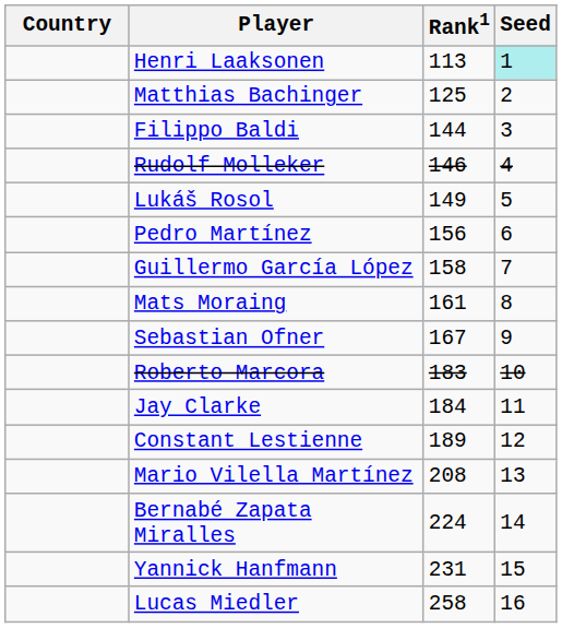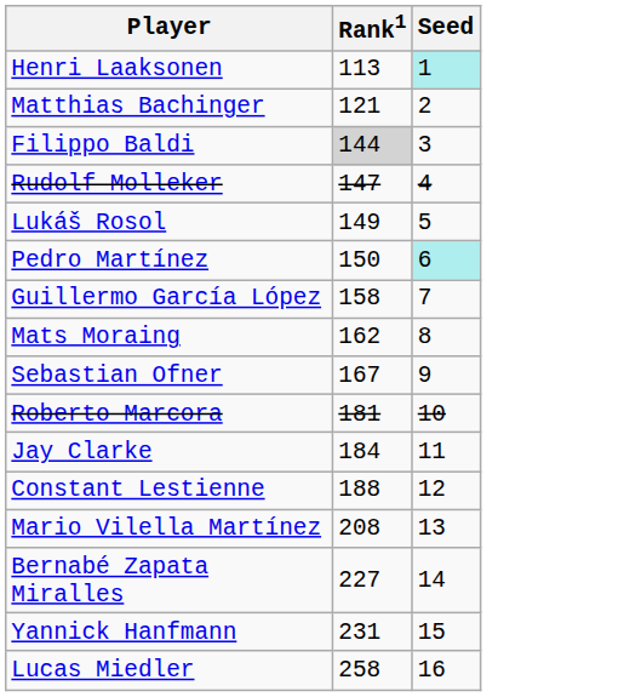 <table class="sortable wikitable">
 <tr>
-<th width="70">Country</th>
 <th width="175">Player</th>
 <th>Rank<sup>1</sup></th>
 <th>Seed</th>
 </tr>
 <tr>
-<td></td>
 <td><a href='#'>Henri Laaksonen</a></td>
 <td>113</td>
 <td style="background: paleturquoise;">1</td>
 </tr>
 <tr>
-<td></td>
 <td><a href='#'>Matthias Bachinger</a></td>
-<td>125</td>
+<td>121</td>
 <td>2</td>
 </tr>
 <tr>
-<td></td>
 <td><a href='#'>Filippo Baldi</a></td>
-<td>144</td>
+<td style="background: lightgrey;">144</td>
 <td>3</td>
 </tr>
 <tr>
-<td><s></s></td>
 <td><s><a href='#'>Rudolf Molleker</a></s></td>
-<td><s>146</s></td>
+<td><s>147</s></td>
 <td><s>4</s></td>
 </tr>
 <tr>
-<td></td>
 <td><a href='#'>Lukáš Rosol</a></td>
 <td>149</td>
 <td>5</td>
 </tr>
 <tr>
-<td></td>
 <td><a href='#'>Pedro Martínez</a></td>
-<td>156</td>
-<td>6</td>
+<td>150</td>
+<td style="background: paleturquoise;">6</td>
 </tr>
 <tr>
-<td></td>
 <td><a href='#'>Guillermo García López</a></td>
 <td>158</td>
 <td>7</td>
 </tr>
 <tr>
-<td></td>
 <td><a href='#'>Mats Moraing</a></td>
-<td>161</td>
+<td>162</td>
 <td>8</td>
 </tr>
 <tr>
-<td></td>
 <td><a href='#'>Sebastian Ofner</a></td>
 <td>167</td>
 <td>9</td>
 </tr>
 <tr>
-<td><s></s></td>
 <td><s><a href='#'>Roberto Marcora</a></s></td>
-<td><s>183</s></td>
+<td><s>181</s></td>
 <td><s>10</s></td>
 </tr>
 <tr>
-<td></td>
 <td><a href='#'>Jay Clarke</a></td>
 <td>184</td>
 <td>11</td>
 </tr>
 <tr>
-<td></td>
 <td><a href='#'>Constant Lestienne</a></td>
-<td>189</td>
+<td>188</td>
 <td>12</td>
 </tr>
 <tr>
-<td></td>
 <td><a href='#'>Mario Vilella Martínez</a></td>
 <td>208</td>
 <td>13</td>
 </tr>
 <tr>
-<td></td>
 <td><a href='#'>Bernabé Zapata Miralles</a></td>
-<td>224</td>
+<td>227</td>
 <td>14</td>
 </tr>
 <tr>
-<td></td>
 <td><a href='#'>Yannick Hanfmann</a></td>
 <td>231</td>
 <td>15</td>
 </tr>
 <tr>
-<td></td>
 <td><a href='#'>Lucas Miedler</a></td>
 <td>258</td>
 <td>16</td>
 </tr>
 </table>
